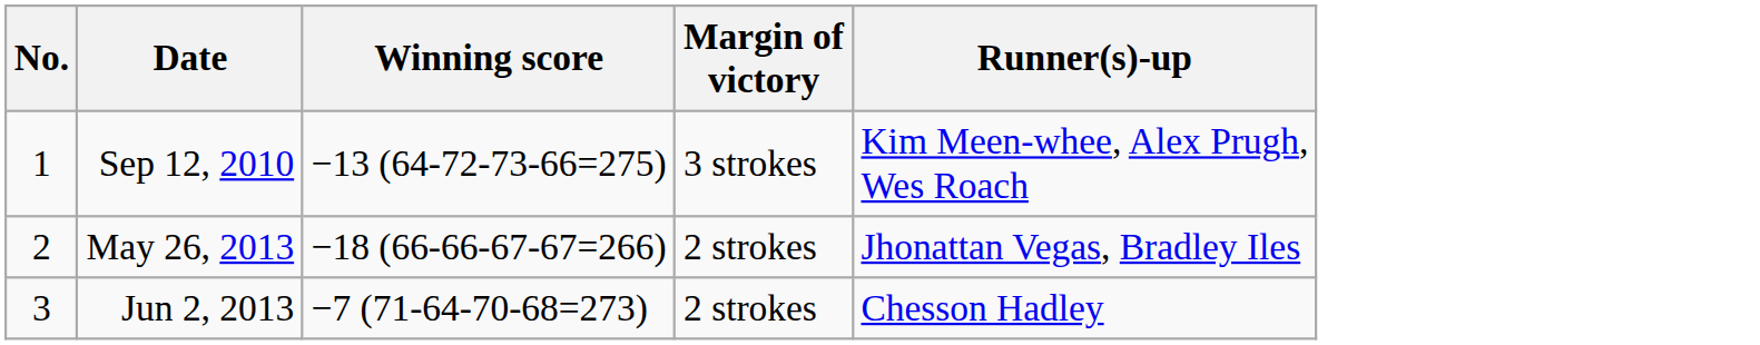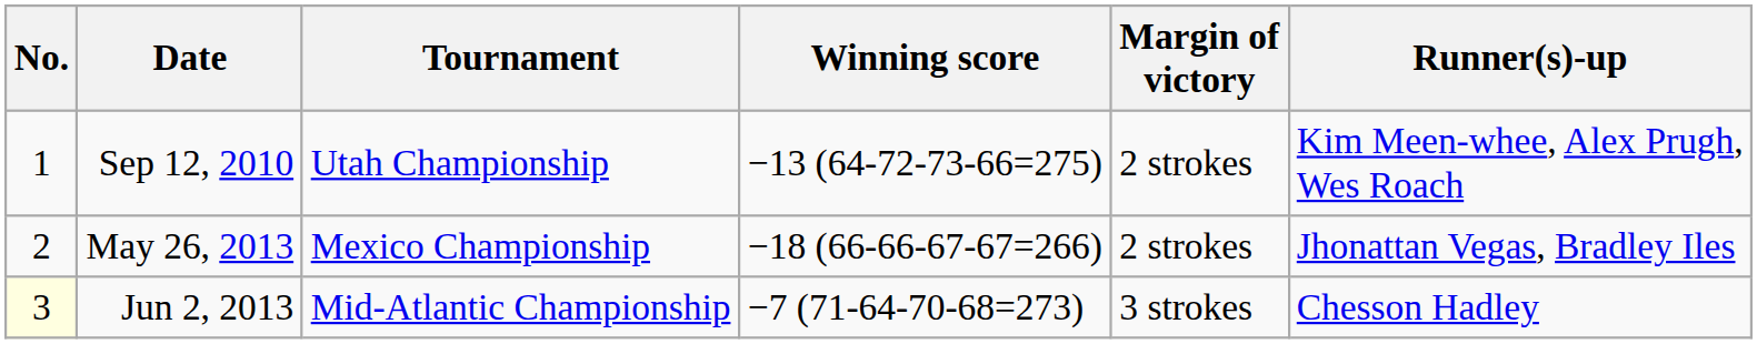 <table class="wikitable" style="font-size:95%;">
 <tr>
 <th>No.</th>
 <th>Date</th>
+<th>Tournament</th>
 <th>Winning score</th>
 <th>Margin of<br>victory</th>
 <th>Runner(s)-up</th>
 </tr>
 <tr>
 <td align=center>1</td>
 <td align=right>Sep 12, <a href='#'>2010</a></td>
+<td><a href='#'>Utah Championship</a></td>
 <td>−13 (64-72-73-66=275)</td>
-<td>3 strokes</td>
+<td>2 strokes</td>
 <td> <a href='#'>Kim Meen-whee</a>,  <a href='#'>Alex Prugh</a>,<br> <a href='#'>Wes Roach</a></td>
 </tr>
 <tr>
 <td align=center>2</td>
 <td align=right>May 26, <a href='#'>2013</a></td>
+<td><a href='#'>Mexico Championship</a></td>
 <td>−18 (66-66-67-67=266)</td>
 <td>2 strokes</td>
 <td> <a href='#'>Jhonattan Vegas</a>,  <a href='#'>Bradley Iles</a></td>
 </tr>
 <tr>
-<td align=center>3</td>
+<td align=center style="background: lightyellow;">3</td>
 <td align=right>Jun 2, 2013</td>
+<td><a href='#'>Mid-Atlantic Championship</a></td>
 <td>−7 (71-64-70-68=273)</td>
-<td>2 strokes</td>
+<td>3 strokes</td>
 <td> <a href='#'>Chesson Hadley</a></td>
 </tr>
 </table>
